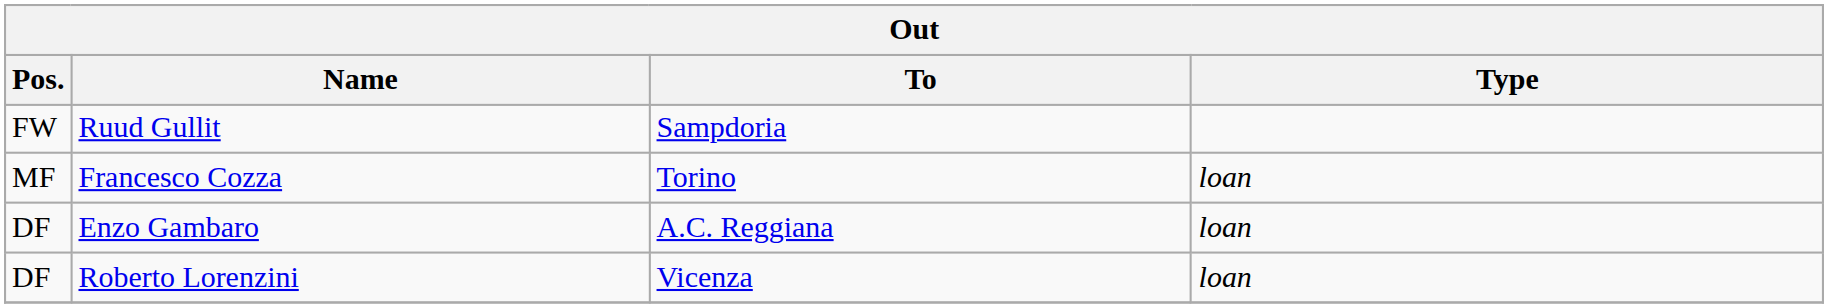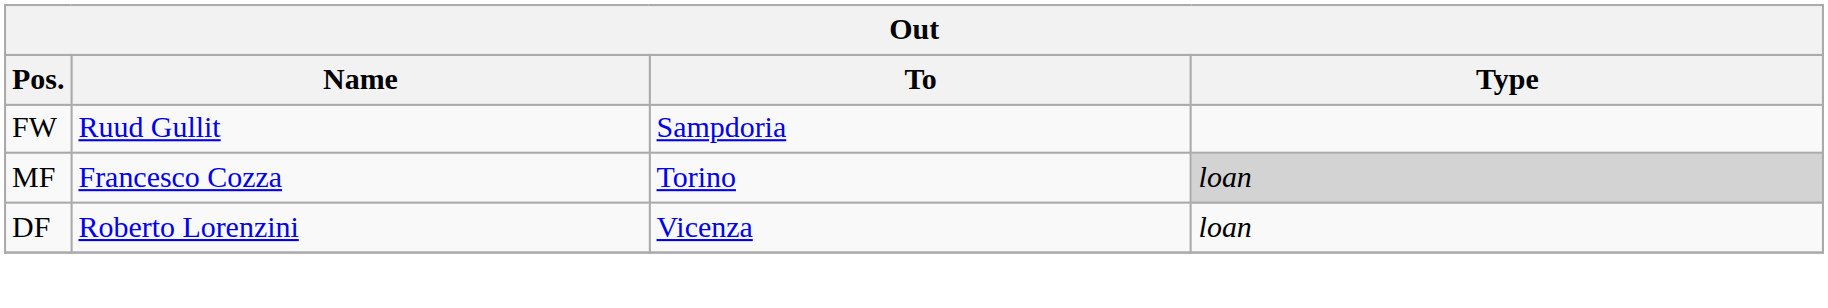 <table class="wikitable" style="font-size:90%;width:99%;">
 <tr>
 <th colspan="4">Out</th>
 </tr>
 <tr>
 <th width=3%>Pos.</th>
 <th width=32%>Name</th>
 <th width=30%>To</th>
 <th width=35%>Type</th>
 </tr>
 <tr>
 <td>FW</td>
 <td><a href='#'>Ruud Gullit</a></td>
 <td><a href='#'>Sampdoria</a></td>
 <td></td>
 </tr>
 <tr>
 <td>MF</td>
 <td><a href='#'>Francesco Cozza</a></td>
 <td><a href='#'>Torino</a></td>
-<td><em>loan</em></td>
-</tr>
-<tr>
-<td>DF</td>
-<td><a href='#'>Enzo Gambaro</a></td>
-<td><a href='#'>A.C. Reggiana</a></td>
-<td><em>loan</em></td>
+<td style="background: lightgrey;"><em>loan</em></td>
 </tr>
 <tr>
 <td>DF</td>
 <td><a href='#'>Roberto Lorenzini</a></td>
 <td><a href='#'>Vicenza</a></td>
 <td><em>loan</em></td>
 </tr>
 <tr>
 </tr>
 </table>
